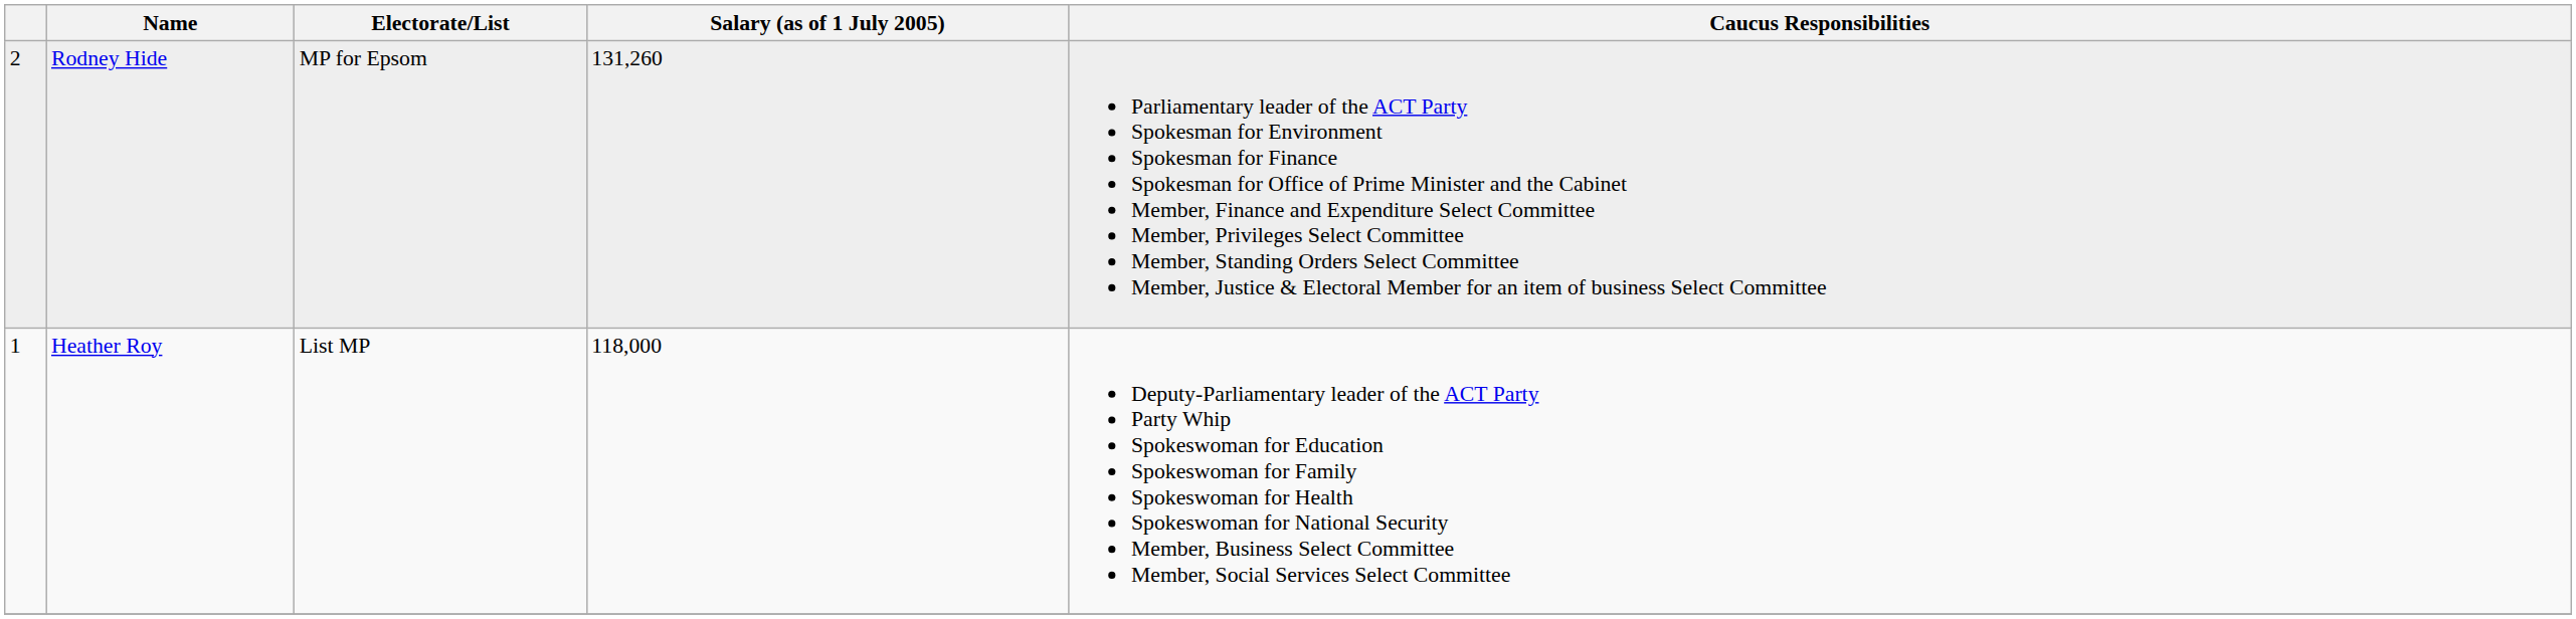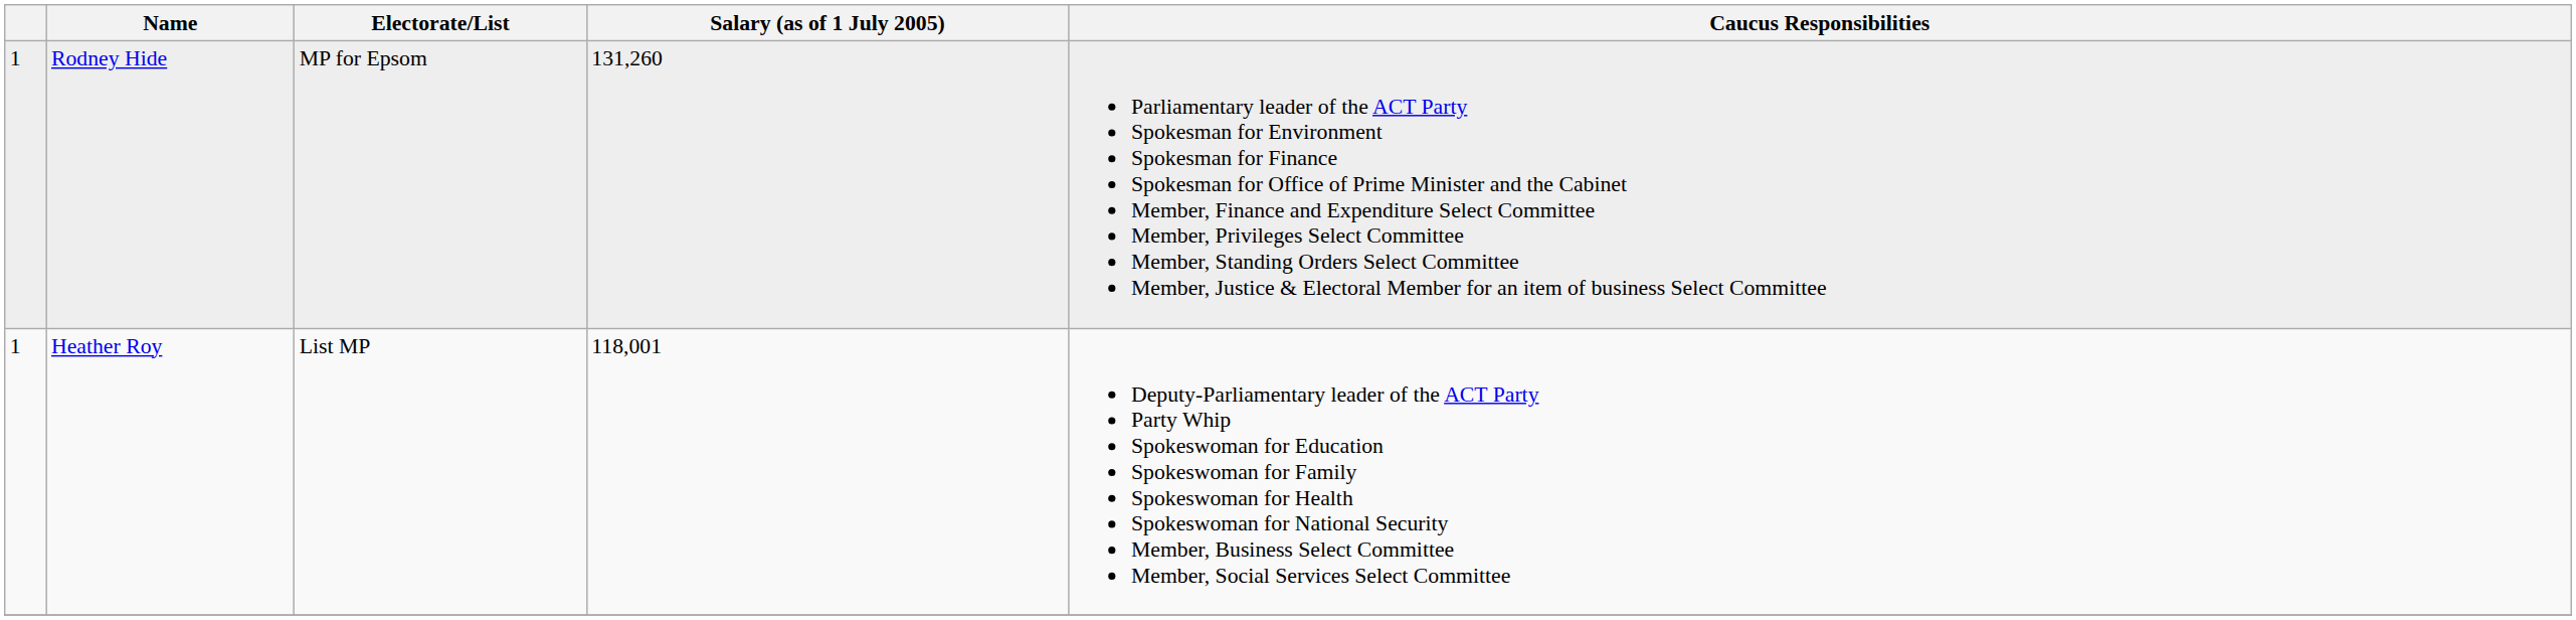 <table class="wikitable" style="font-size: 95%;" width=90%>
 <tr style="vertical-align: top;">
 <th bgcolor=></th>
 <th>Name</th>
 <th>Electorate/List</th>
 <th>Salary (as of 1 July 2005)</th>
 <th>Caucus Responsibilities</th>
 </tr>
 <tr style="vertical-align: top; background:#EEEEEE;">
-<td>2</td>
+<td>1</td>
 <td><a href='#'>Rodney Hide</a></td>
 <td>MP for Epsom</td>
 <td>131,260</td>
 <td><br><ul><li>Parliamentary leader of the <a href='#'>ACT Party</a></li><li>Spokesman for Environment</li><li>Spokesman for Finance</li><li>Spokesman for Office of Prime Minister and the Cabinet</li><li>Member, Finance and Expenditure Select Committee</li><li>Member, Privileges Select Committee</li><li>Member, Standing Orders Select Committee</li><li>Member, Justice & Electoral Member for an item of business Select Committee</li></ul></td>
 </tr>
 <tr style="vertical-align: top;">
 <td>1</td>
 <td><a href='#'>Heather Roy</a></td>
 <td>List MP</td>
-<td>118,000</td>
+<td>118,001</td>
 <td><br><ul><li>Deputy-Parliamentary leader of the <a href='#'>ACT Party</a></li><li>Party Whip</li><li>Spokeswoman for Education</li><li>Spokeswoman for Family</li><li>Spokeswoman for Health</li><li>Spokeswoman for National Security</li><li>Member, Business Select Committee</li><li>Member, Social Services Select Committee</li></ul></td>
 </tr>
 <tr>
 </tr>
 </table>
